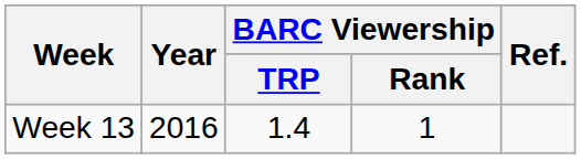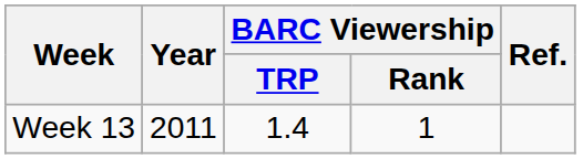 <table class="wikitable" style="text-align:center">
 <tr>
 <th rowspan="2">Week</th>
 <th rowspan="2">Year</th>
 <th colspan="2"><a href='#'>BARC</a> Viewership</th>
 <th rowspan="2">Ref.</th>
 </tr>
 <tr>
 <th><a href='#'>TRP</a></th>
 <th>Rank</th>
 </tr>
 <tr>
 <td>Week 13</td>
-<td>2016</td>
+<td>2011</td>
 <td>1.4</td>
 <td>1</td>
 <td></td>
 </tr>
 </table>
